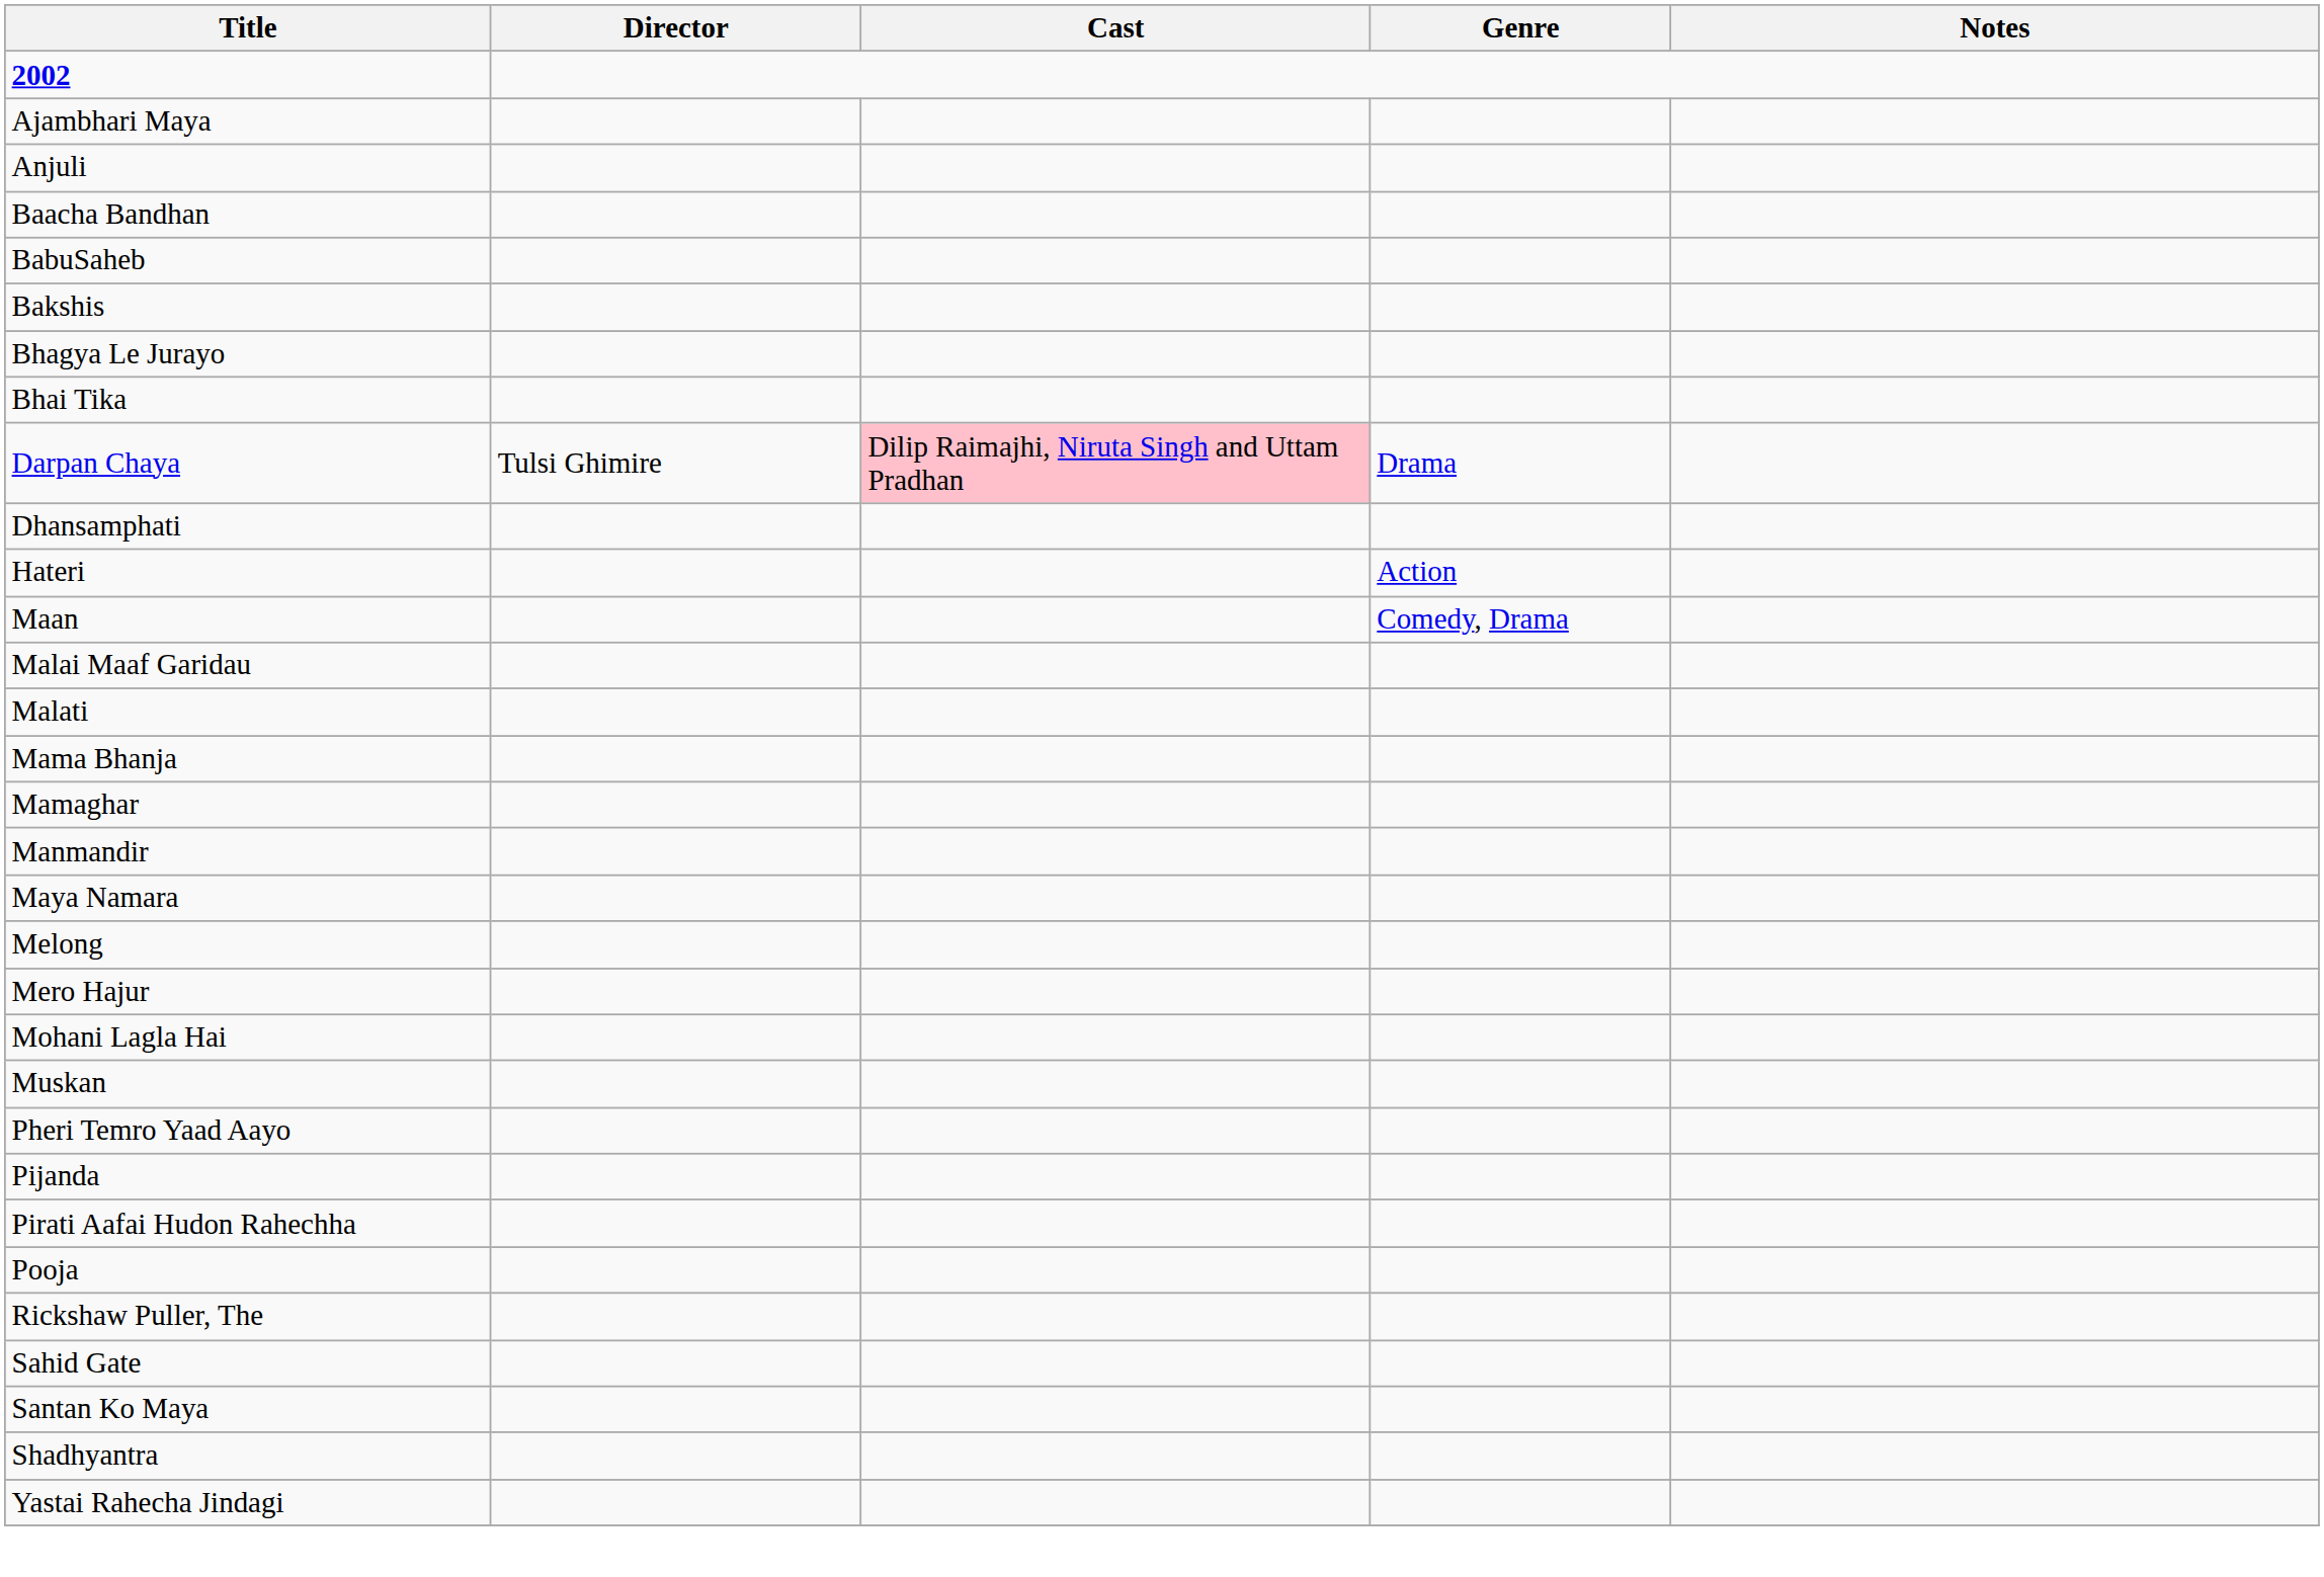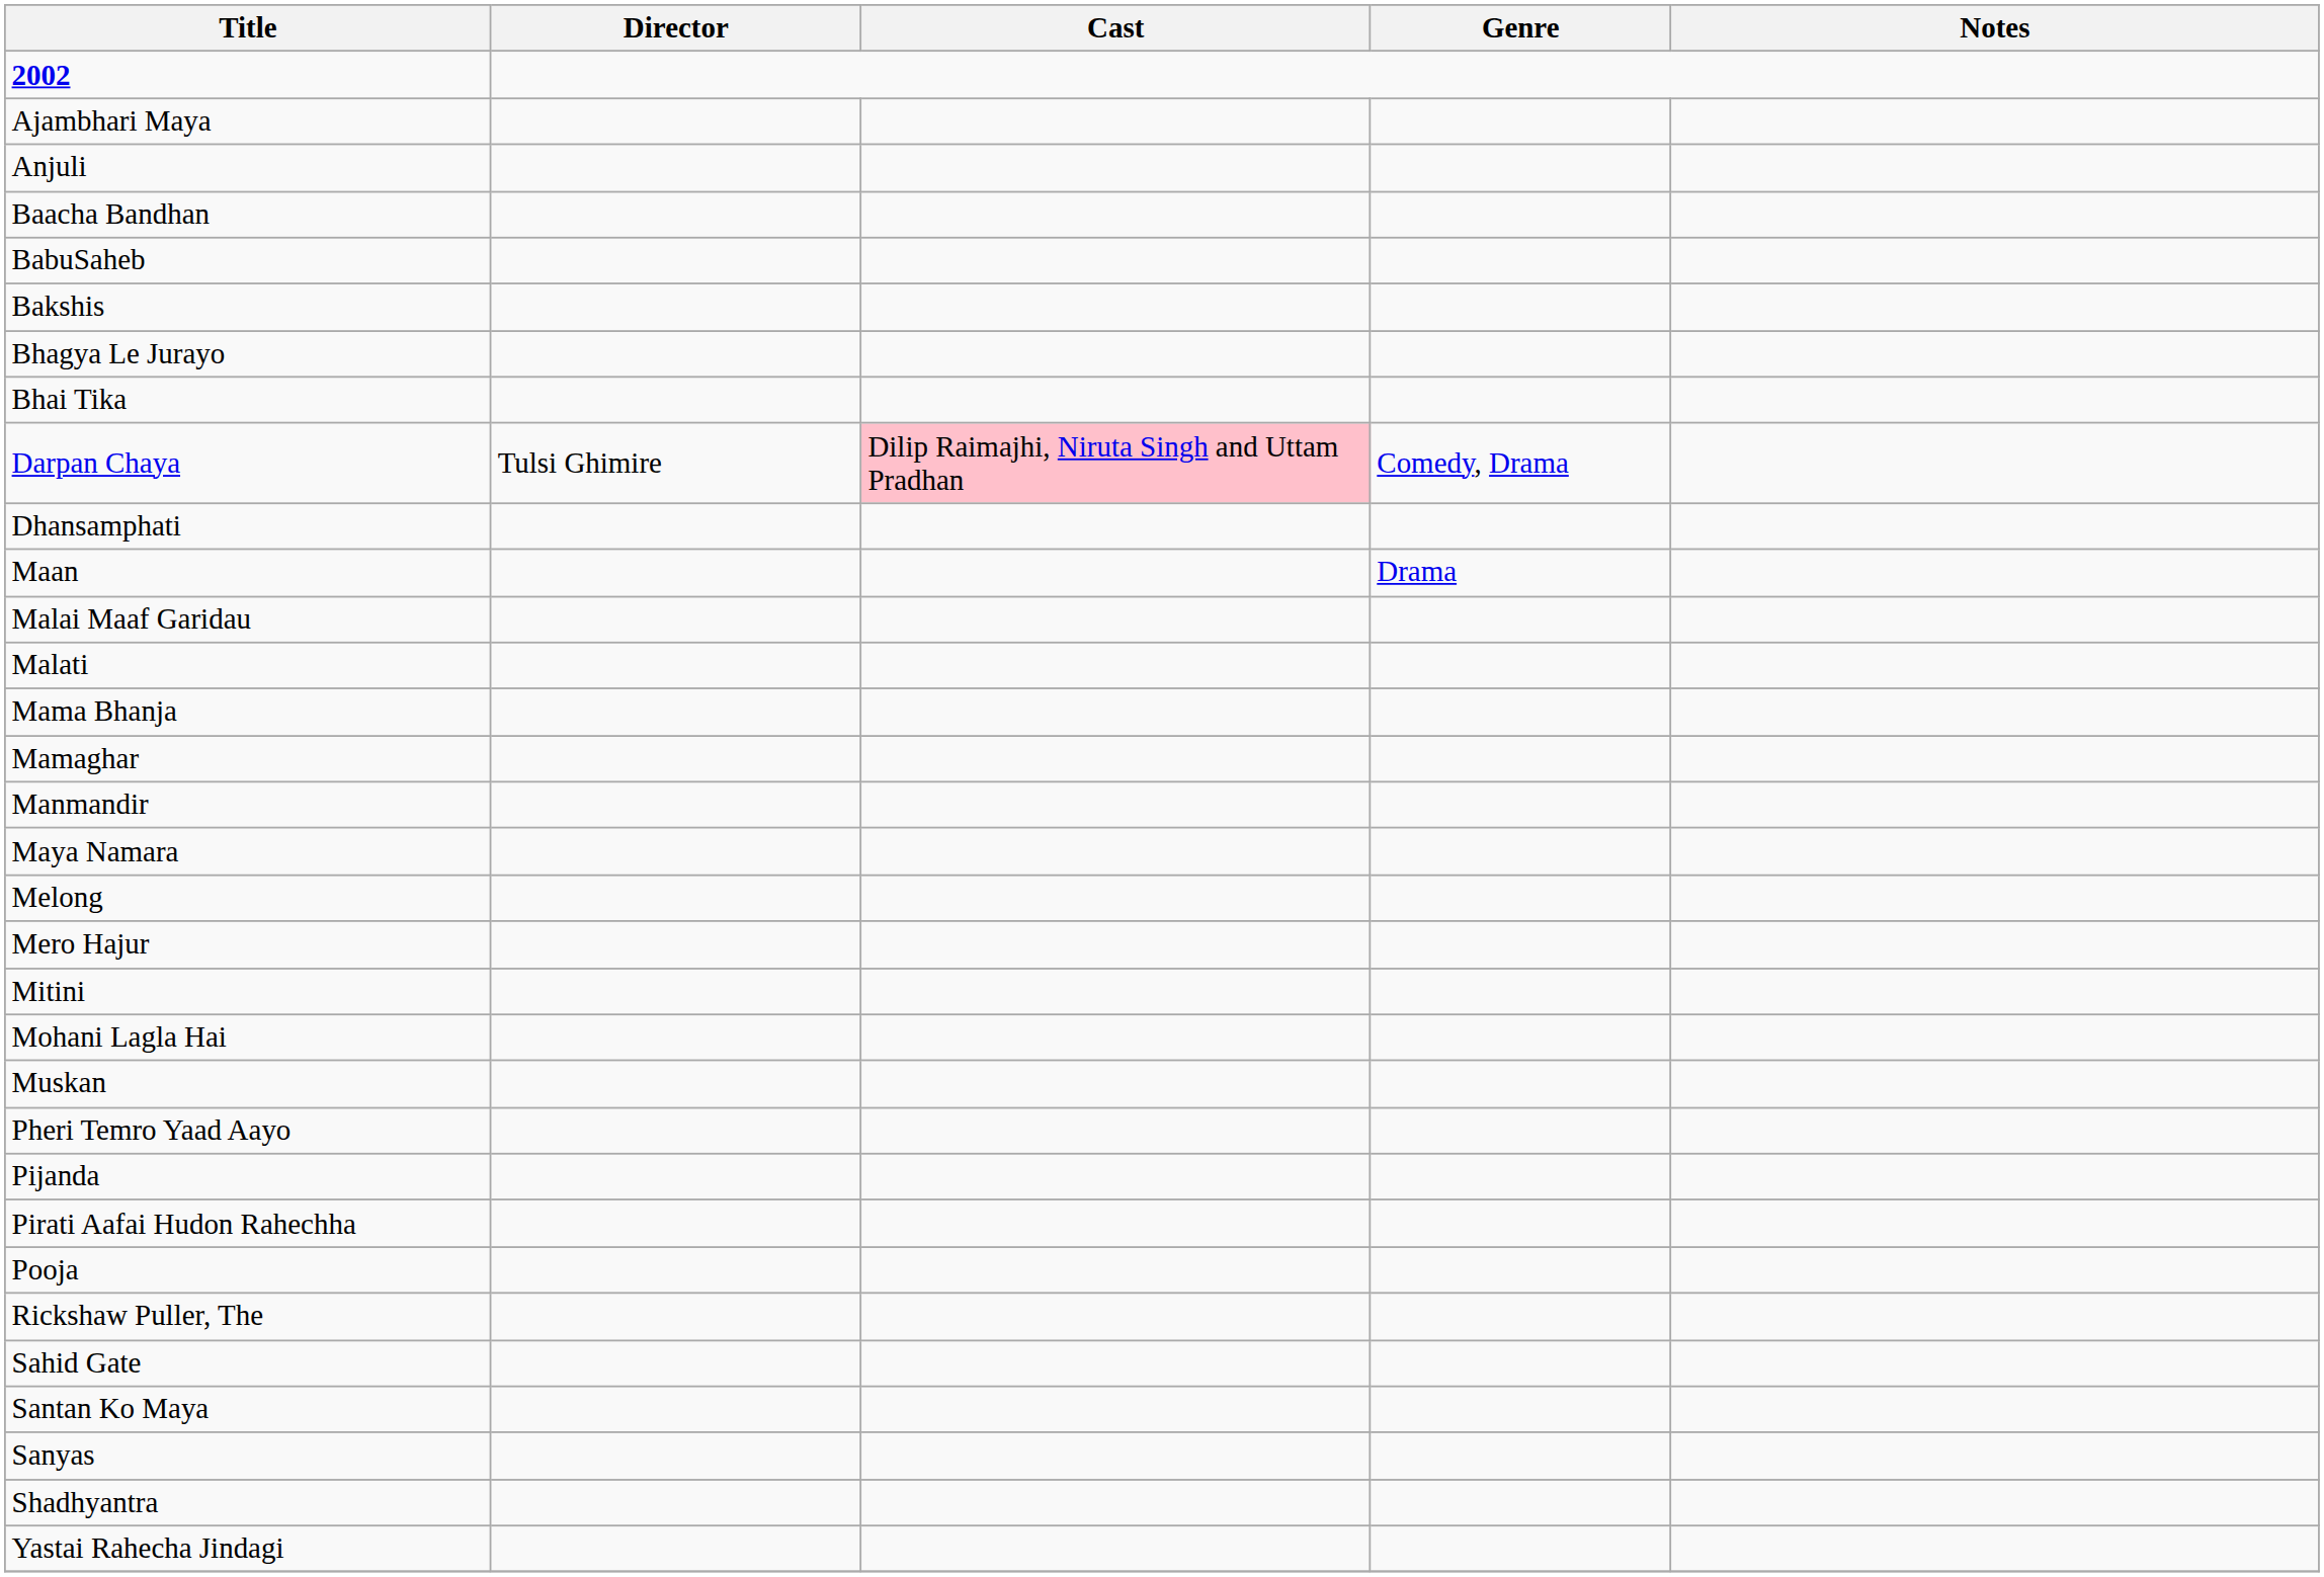 <table class="wikitable" width= "100%">
 <tr>
 <th width=21%>Title</th>
 <th width=16%>Director</th>
 <th width=22%>Cast</th>
 <th width=13%>Genre</th>
 <th width=28%>Notes</th>
 </tr>
 <tr>
 <td><strong><a href='#'>2002</a></strong></td>
 </tr>
 <tr>
 <td>Ajambhari Maya</td>
 <td></td>
 <td></td>
 <td></td>
 <td></td>
 </tr>
 <tr>
 <td>Anjuli</td>
 <td></td>
 <td></td>
 <td></td>
 <td></td>
 </tr>
 <tr>
 <td>Baacha Bandhan</td>
 <td></td>
 <td></td>
 <td></td>
 <td></td>
 </tr>
 <tr>
 <td>BabuSaheb</td>
 <td></td>
 <td></td>
 <td></td>
 <td></td>
 </tr>
 <tr>
 <td>Bakshis</td>
 <td></td>
 <td></td>
 <td></td>
 <td></td>
 </tr>
 <tr>
 <td>Bhagya Le Jurayo</td>
 <td></td>
 <td></td>
 <td></td>
 <td></td>
 </tr>
 <tr>
 <td>Bhai Tika</td>
 <td></td>
 <td></td>
 <td></td>
 <td></td>
 </tr>
 <tr>
 <td><a href='#'>Darpan Chaya</a></td>
 <td>Tulsi Ghimire</td>
 <td style="background: pink;">Dilip Raimajhi, <a href='#'>Niruta Singh</a> and Uttam Pradhan</td>
-<td><a href='#'>Drama</a></td>
+<td><a href='#'>Comedy</a>, <a href='#'>Drama</a></td>
 <td></td>
 </tr>
 <tr>
 <td>Dhansamphati</td>
 <td></td>
 <td></td>
 <td></td>
 <td></td>
 </tr>
 <tr>
-<td>Hateri</td>
-<td></td>
-<td></td>
-<td><a href='#'>Action</a></td>
-<td></td>
-</tr>
-<tr>
 <td>Maan</td>
 <td></td>
 <td></td>
-<td><a href='#'>Comedy</a>, <a href='#'>Drama</a></td>
+<td><a href='#'>Drama</a></td>
 <td></td>
 </tr>
 <tr>
 <td>Malai Maaf Garidau</td>
 <td></td>
 <td></td>
 <td></td>
 <td></td>
 </tr>
 <tr>
 <td>Malati</td>
 <td></td>
 <td></td>
 <td></td>
 <td></td>
 </tr>
 <tr>
 <td>Mama Bhanja</td>
 <td></td>
 <td></td>
 <td></td>
 <td></td>
 </tr>
 <tr>
 <td>Mamaghar</td>
 <td></td>
 <td></td>
 <td></td>
 <td></td>
 </tr>
 <tr>
 <td>Manmandir</td>
 <td></td>
 <td></td>
 <td></td>
 <td></td>
 </tr>
 <tr>
 <td>Maya Namara</td>
 <td></td>
 <td></td>
 <td></td>
 <td></td>
 </tr>
 <tr>
 <td>Melong</td>
 <td></td>
 <td></td>
 <td></td>
 <td></td>
 </tr>
 <tr>
 <td>Mero Hajur</td>
+<td></td>
+<td></td>
+<td></td>
+<td></td>
+</tr>
+<tr>
+<td>Mitini</td>
 <td></td>
 <td></td>
 <td></td>
 <td></td>
 </tr>
 <tr>
 <td>Mohani Lagla Hai</td>
 <td></td>
 <td></td>
 <td></td>
 <td></td>
 </tr>
 <tr>
 <td>Muskan</td>
 <td></td>
 <td></td>
 <td></td>
 <td></td>
 </tr>
 <tr>
 <td>Pheri Temro Yaad Aayo</td>
 <td></td>
 <td></td>
 <td></td>
 <td></td>
 </tr>
 <tr>
 <td>Pijanda</td>
 <td></td>
 <td></td>
 <td></td>
 <td></td>
 </tr>
 <tr>
 <td>Pirati Aafai Hudon Rahechha</td>
 <td></td>
 <td></td>
 <td></td>
 <td></td>
 </tr>
 <tr>
 <td>Pooja</td>
 <td></td>
 <td></td>
 <td></td>
 <td></td>
 </tr>
 <tr>
 <td>Rickshaw Puller, The</td>
 <td></td>
 <td></td>
 <td></td>
 <td></td>
 </tr>
 <tr>
 <td>Sahid Gate</td>
 <td></td>
 <td></td>
 <td></td>
 <td></td>
 </tr>
 <tr>
 <td>Santan Ko Maya</td>
 <td></td>
 <td></td>
 <td></td>
 <td></td>
 </tr>
 <tr>
+<td>Sanyas</td>
+<td></td>
+<td></td>
+<td></td>
+<td></td>
+</tr>
+<tr>
 <td>Shadhyantra</td>
 <td></td>
 <td></td>
 <td></td>
 <td></td>
 </tr>
 <tr>
 <td>Yastai Rahecha Jindagi</td>
 <td></td>
 <td></td>
 <td></td>
 <td></td>
 </tr>
 <tr>
 </tr>
 </table>
